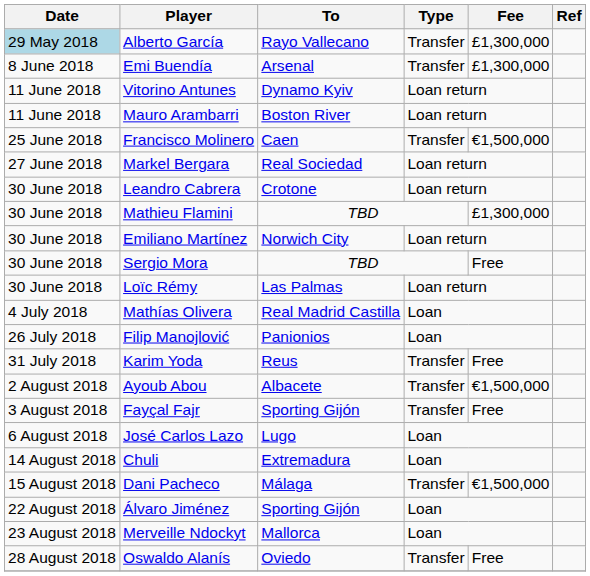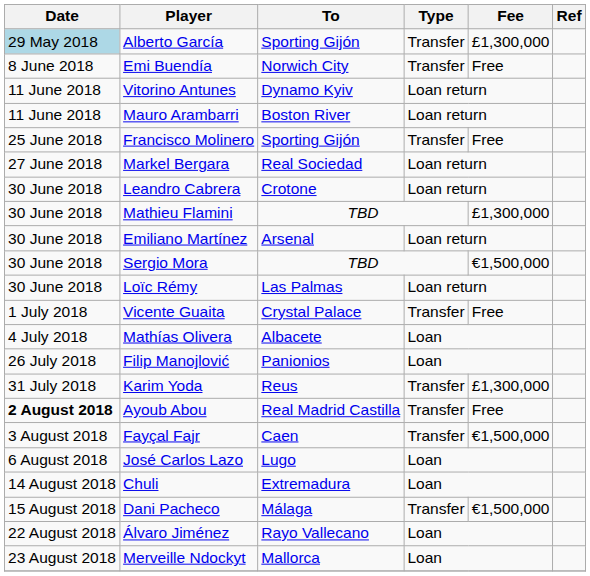 <table class="wikitable">
 <tr>
 <th>Date</th>
 <th>Player</th>
 <th>To</th>
 <th>Type</th>
 <th>Fee</th>
 <th>Ref</th>
 </tr>
 <tr>
 <td style="background: lightblue;">29 May 2018</td>
 <td> <a href='#'>Alberto García</a></td>
-<td> <a href='#'>Rayo Vallecano</a></td>
+<td> <a href='#'>Sporting Gijón</a></td>
 <td>Transfer</td>
 <td>£1,300,000</td>
 <td></td>
 </tr>
 <tr>
 <td>8 June 2018</td>
 <td> <a href='#'>Emi Buendía</a></td>
-<td> <a href='#'>Arsenal</a></td>
+<td> <a href='#'>Norwich City</a></td>
 <td>Transfer</td>
-<td>£1,300,000</td>
+<td>Free</td>
 <td></td>
 </tr>
 <tr>
 <td>11 June 2018</td>
 <td> <a href='#'>Vitorino Antunes</a></td>
 <td> <a href='#'>Dynamo Kyiv</a></td>
 <td colspan=2>Loan return</td>
 <td></td>
 </tr>
 <tr>
 <td>11 June 2018</td>
 <td> <a href='#'>Mauro Arambarri</a></td>
 <td> <a href='#'>Boston River</a></td>
 <td colspan=2>Loan return</td>
 <td></td>
 </tr>
 <tr>
 <td>25 June 2018</td>
 <td> <a href='#'>Francisco Molinero</a></td>
-<td> <a href='#'>Caen</a></td>
+<td> <a href='#'>Sporting Gijón</a></td>
 <td>Transfer</td>
-<td>€1,500,000</td>
+<td>Free</td>
 <td></td>
 </tr>
 <tr>
 <td>27 June 2018</td>
 <td> <a href='#'>Markel Bergara</a></td>
 <td> <a href='#'>Real Sociedad</a></td>
 <td colspan=2>Loan return</td>
 <td></td>
 </tr>
 <tr>
 <td>30 June 2018</td>
 <td> <a href='#'>Leandro Cabrera</a></td>
 <td> <a href='#'>Crotone</a></td>
 <td colspan=2>Loan return</td>
 <td></td>
 </tr>
 <tr>
 <td>30 June 2018</td>
 <td> <a href='#'>Mathieu Flamini</a></td>
 <td colspan=2 align=center><em>TBD</em></td>
 <td>£1,300,000</td>
 <td></td>
 </tr>
 <tr>
 <td>30 June 2018</td>
 <td> <a href='#'>Emiliano Martínez</a></td>
-<td> <a href='#'>Norwich City</a></td>
+<td> <a href='#'>Arsenal</a></td>
 <td colspan=2>Loan return</td>
 <td></td>
 </tr>
 <tr>
 <td>30 June 2018</td>
 <td> <a href='#'>Sergio Mora</a></td>
 <td colspan=2 align=center><em>TBD</em></td>
-<td>Free</td>
+<td>€1,500,000</td>
 <td></td>
 </tr>
 <tr>
 <td>30 June 2018</td>
 <td> <a href='#'>Loïc Rémy</a></td>
 <td> <a href='#'>Las Palmas</a></td>
 <td colspan=2>Loan return</td>
 <td></td>
 </tr>
 <tr>
+<td>1 July 2018</td>
+<td> <a href='#'>Vicente Guaita</a></td>
+<td> <a href='#'>Crystal Palace</a></td>
+<td>Transfer</td>
+<td>Free</td>
+<td></td>
+</tr>
+<tr>
 <td>4 July 2018</td>
 <td> <a href='#'>Mathías Olivera</a></td>
-<td> <a href='#'>Real Madrid Castilla</a></td>
+<td> <a href='#'>Albacete</a></td>
 <td colspan=2>Loan</td>
 <td></td>
 </tr>
 <tr>
 <td>26 July 2018</td>
 <td> <a href='#'>Filip Manojlović</a></td>
 <td> <a href='#'>Panionios</a></td>
 <td colspan=2>Loan</td>
 <td></td>
 </tr>
 <tr>
 <td>31 July 2018</td>
 <td> <a href='#'>Karim Yoda</a></td>
 <td> <a href='#'>Reus</a></td>
 <td>Transfer</td>
-<td>Free</td>
+<td>£1,300,000</td>
 <td></td>
 </tr>
 <tr>
-<td>2 August 2018</td>
+<td><strong>2 August 2018</strong></td>
 <td> <a href='#'>Ayoub Abou</a></td>
-<td> <a href='#'>Albacete</a></td>
+<td> <a href='#'>Real Madrid Castilla</a></td>
 <td>Transfer</td>
-<td>€1,500,000</td>
+<td>Free</td>
 <td></td>
 </tr>
 <tr>
 <td>3 August 2018</td>
 <td> <a href='#'>Fayçal Fajr</a></td>
-<td> <a href='#'>Sporting Gijón</a></td>
+<td> <a href='#'>Caen</a></td>
 <td>Transfer</td>
-<td>Free</td>
+<td>€1,500,000</td>
 <td></td>
 </tr>
 <tr>
 <td>6 August 2018</td>
 <td> <a href='#'>José Carlos Lazo</a></td>
 <td> <a href='#'>Lugo</a></td>
 <td colspan=2>Loan</td>
 <td></td>
 </tr>
 <tr>
 <td>14 August 2018</td>
 <td> <a href='#'>Chuli</a></td>
 <td> <a href='#'>Extremadura</a></td>
 <td colspan=2>Loan</td>
 <td></td>
 </tr>
 <tr>
 <td>15 August 2018</td>
 <td> <a href='#'>Dani Pacheco</a></td>
 <td> <a href='#'>Málaga</a></td>
 <td>Transfer</td>
 <td>€1,500,000</td>
 <td></td>
 </tr>
 <tr>
 <td>22 August 2018</td>
 <td> <a href='#'>Álvaro Jiménez</a></td>
-<td> <a href='#'>Sporting Gijón</a></td>
+<td> <a href='#'>Rayo Vallecano</a></td>
 <td colspan=2>Loan</td>
 <td></td>
 </tr>
 <tr>
 <td>23 August 2018</td>
 <td> <a href='#'>Merveille Ndockyt</a></td>
 <td> <a href='#'>Mallorca</a></td>
 <td colspan=2>Loan</td>
 <td></td>
 </tr>
 <tr>
-<td>28 August 2018</td>
-<td> <a href='#'>Oswaldo Alanís</a></td>
-<td> <a href='#'>Oviedo</a></td>
-<td>Transfer</td>
-<td>Free</td>
-<td></td>
-</tr>
-<tr>
 </tr>
 </table>
